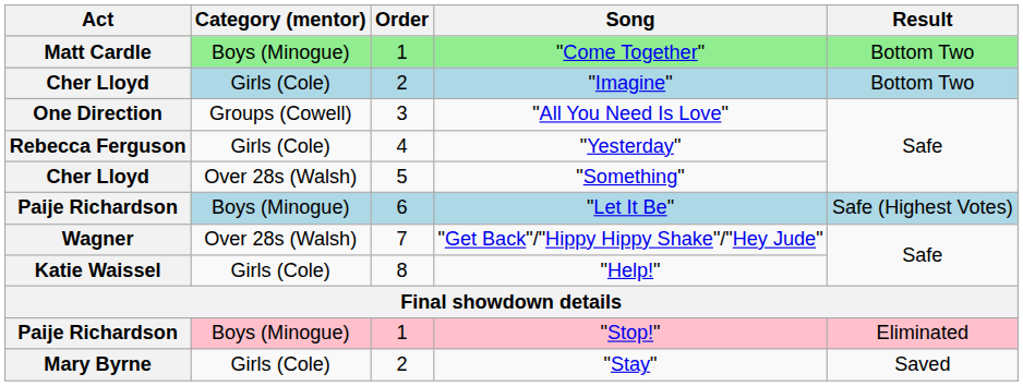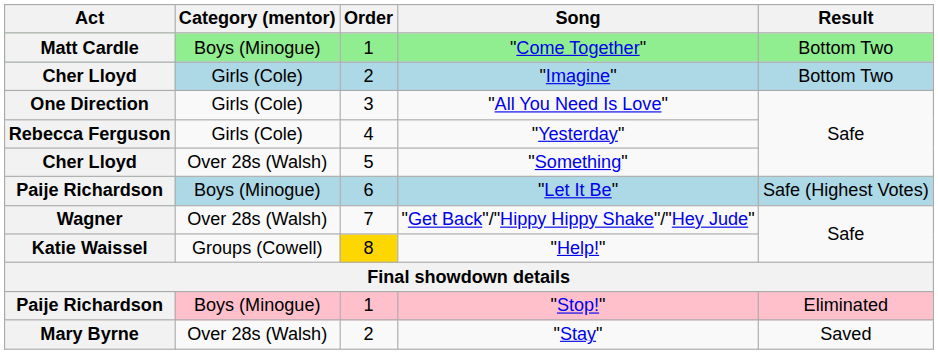 <table class="wikitable plainrowheaders" style="text-align:center;">
 <tr>
 <th scope="col">Act</th>
 <th scope="col">Category (mentor)</th>
 <th scope="col">Order</th>
 <th scope="col">Song</th>
 <th scope="col">Result</th>
 </tr>
 <tr style="background:lightgreen;">
 <th scope="row">Matt Cardle</th>
 <td>Boys (Minogue)</td>
 <td>1</td>
 <td>"<a href='#'>Come Together</a>"</td>
 <td>Bottom Two</td>
 </tr>
 <tr style="background:lightblue;">
 <th scope="row">Cher Lloyd</th>
 <td>Girls (Cole)</td>
 <td>2</td>
 <td>"<a href='#'>Imagine</a>"</td>
 <td>Bottom Two</td>
 </tr>
 <tr>
 <th scope="row">One Direction</th>
-<td>Groups (Cowell)</td>
+<td>Girls (Cole)</td>
 <td>3</td>
 <td>"<a href='#'>All You Need Is Love</a>"</td>
 <td rowspan=3>Safe</td>
 </tr>
 <tr>
 <th scope="row">Rebecca Ferguson</th>
 <td>Girls (Cole)</td>
 <td>4</td>
 <td>"<a href='#'>Yesterday</a>"</td>
 </tr>
 <tr>
 <th scope="row">Cher Lloyd</th>
 <td>Over 28s (Walsh)</td>
 <td>5</td>
 <td>"<a href='#'>Something</a>"</td>
 </tr>
 <tr style="background:lightblue;">
 <th scope="row">Paije Richardson</th>
 <td>Boys (Minogue)</td>
 <td>6</td>
 <td>"<a href='#'>Let It Be</a>"</td>
 <td>Safe (Highest Votes)</td>
 </tr>
 <tr>
 <th scope="row">Wagner</th>
 <td>Over 28s (Walsh)</td>
 <td>7</td>
 <td>"<a href='#'>Get Back</a>"/"<a href='#'>Hippy Hippy Shake</a>"/"<a href='#'>Hey Jude</a>"</td>
 <td rowspan=2>Safe</td>
 </tr>
 <tr>
 <th scope="row">Katie Waissel</th>
-<td>Girls (Cole)</td>
-<td>8</td>
+<td>Groups (Cowell)</td>
+<td style="background: gold;">8</td>
 <td>"<a href='#'>Help!</a>"</td>
 </tr>
 <tr>
 <th colspan=5>Final showdown details</th>
 </tr>
 <tr style="background:pink;">
 <th scope="row">Paije Richardson</th>
 <td>Boys (Minogue)</td>
 <td>1</td>
 <td>"<a href='#'>Stop!</a>"</td>
 <td>Eliminated</td>
 </tr>
 <tr>
 <th scope="row">Mary Byrne</th>
-<td>Girls (Cole)</td>
+<td>Over 28s (Walsh)</td>
 <td>2</td>
 <td>"<a href='#'>Stay</a>"</td>
 <td>Saved</td>
 </tr>
 </table>
